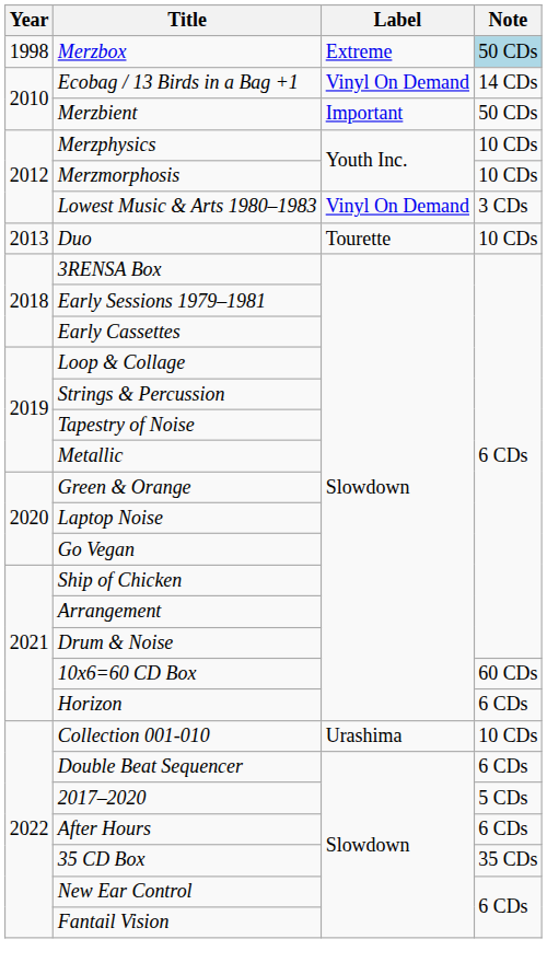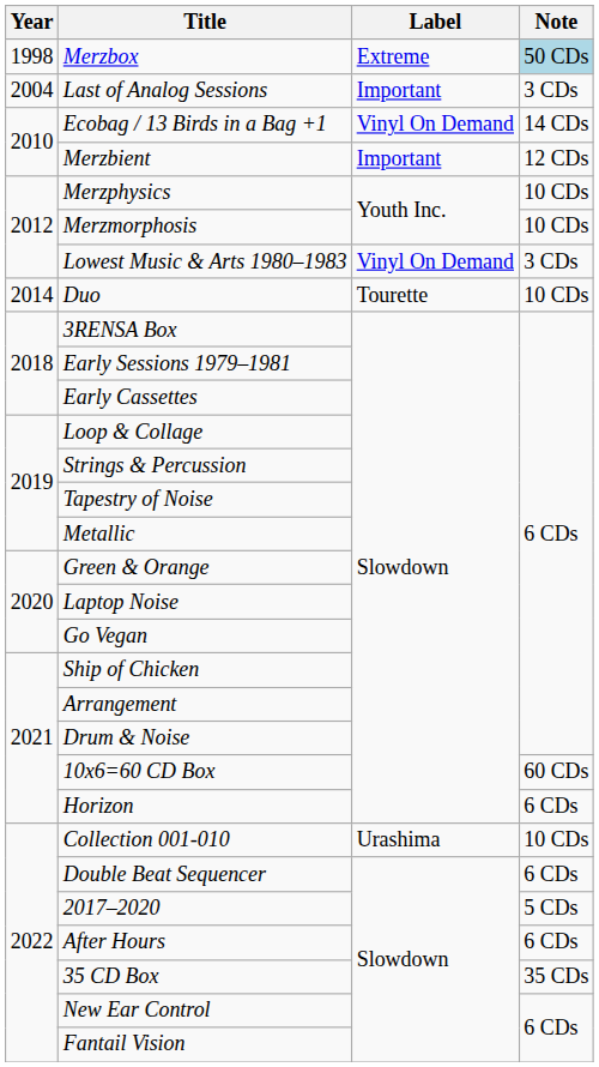 <table class="wikitable">
 <tr>
 <th>Year</th>
 <th>Title</th>
 <th>Label</th>
 <th>Note</th>
 </tr>
 <tr>
 <td>1998</td>
 <td><em><a href='#'>Merzbox</a></em></td>
 <td><a href='#'>Extreme</a></td>
 <td style="background: lightblue;">50 CDs</td>
 </tr>
 <tr>
+<td>2004</td>
+<td><em>Last of Analog Sessions</em></td>
+<td><a href='#'>Important</a></td>
+<td>3 CDs</td>
+</tr>
+<tr>
 <td rowspan="2">2010</td>
 <td><em>Ecobag / 13 Birds in a Bag +1</em></td>
 <td><a href='#'>Vinyl On Demand</a></td>
 <td>14 CDs</td>
 </tr>
 <tr>
 <td><em>Merzbient</em></td>
 <td><a href='#'>Important</a></td>
-<td>50 CDs</td>
+<td>12 CDs</td>
 </tr>
 <tr>
 <td rowspan="3">2012</td>
 <td><em>Merzphysics</em></td>
 <td rowspan="2">Youth Inc.</td>
 <td>10 CDs</td>
 </tr>
 <tr>
 <td><em>Merzmorphosis</em></td>
 <td>10 CDs</td>
 </tr>
 <tr>
 <td><em>Lowest Music & Arts 1980–1983</em></td>
 <td><a href='#'>Vinyl On Demand</a></td>
 <td>3 CDs</td>
 </tr>
 <tr>
-<td>2013</td>
+<td>2014</td>
 <td><em>Duo</em></td>
 <td>Tourette</td>
 <td>10 CDs</td>
 </tr>
 <tr>
 <td rowspan="3">2018</td>
 <td><em>3RENSA Box</em></td>
 <td rowspan="15">Slowdown</td>
 <td rowspan="13">6 CDs</td>
 </tr>
 <tr>
 <td><em>Early Sessions 1979–1981</em></td>
 </tr>
 <tr>
 <td><em>Early Cassettes</em></td>
 </tr>
 <tr>
 <td rowspan="4">2019</td>
 <td><em>Loop & Collage</em></td>
 </tr>
 <tr>
 <td><em>Strings & Percussion</em></td>
 </tr>
 <tr>
 <td><em>Tapestry of Noise</em></td>
 </tr>
 <tr>
 <td><em>Metallic</em></td>
 </tr>
 <tr>
 <td rowspan="3">2020</td>
 <td><em>Green & Orange</em></td>
 </tr>
 <tr>
 <td><em>Laptop Noise</em></td>
 </tr>
 <tr>
 <td><em>Go Vegan</em></td>
 </tr>
 <tr>
 <td rowspan="5">2021</td>
 <td><em>Ship of Chicken</em></td>
 </tr>
 <tr>
 <td><em>Arrangement</em></td>
 </tr>
 <tr>
 <td><em>Drum & Noise</em></td>
 </tr>
 <tr>
 <td><em>10x6=60 CD Box</em></td>
 <td>60 CDs</td>
 </tr>
 <tr>
 <td><em>Horizon</em></td>
 <td>6 CDs</td>
 </tr>
 <tr>
 <td rowspan="7">2022</td>
 <td><em>Collection 001-010</em></td>
 <td>Urashima</td>
 <td>10 CDs</td>
 </tr>
 <tr>
 <td><em>Double Beat Sequencer</em></td>
 <td rowspan="6">Slowdown</td>
 <td>6 CDs</td>
 </tr>
 <tr>
 <td><em>2017–2020</em></td>
 <td>5 CDs</td>
 </tr>
 <tr>
 <td><em>After Hours</em></td>
 <td>6 CDs</td>
 </tr>
 <tr>
 <td><em>35 CD Box</em></td>
 <td>35 CDs</td>
 </tr>
 <tr>
 <td><em>New Ear Control</em></td>
 <td rowspan="2">6 CDs</td>
 </tr>
 <tr>
 <td><em>Fantail Vision</em></td>
 </tr>
 </table>
